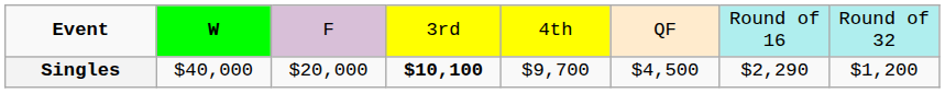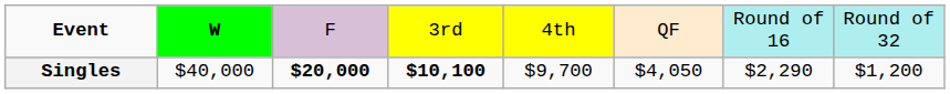 <table class=wikitable style=font-size:95%;text-align:center>
 <tr>
 <td style="width:130px"><strong>Event</strong></td>
 <td style="width:85px; background:lime"><strong>W</strong></td>
 <td style="width:85px; background:thistle">F</td>
 <td style="width:85px; background:#ffff00">3rd</td>
 <td style="width:85px; background:#ffff00">4th</td>
 <td style="width:85px; background:#ffebcd">QF</td>
 <td style="width:85px; background:#afeeee">Round of 16</td>
 <td style="width:85px; background:#afeeee">Round of 32</td>
 </tr>
 <tr>
 <th style=background:#f3f3f3>Singles </th>
 <td>$40,000</td>
-<td>$20,000</td>
+<td><strong>$20,000</strong></td>
 <td><strong>$10,100</strong></td>
 <td>$9,700</td>
-<td>$4,500</td>
+<td>$4,050</td>
 <td>$2,290</td>
 <td>$1,200</td>
 </tr>
 </table>
